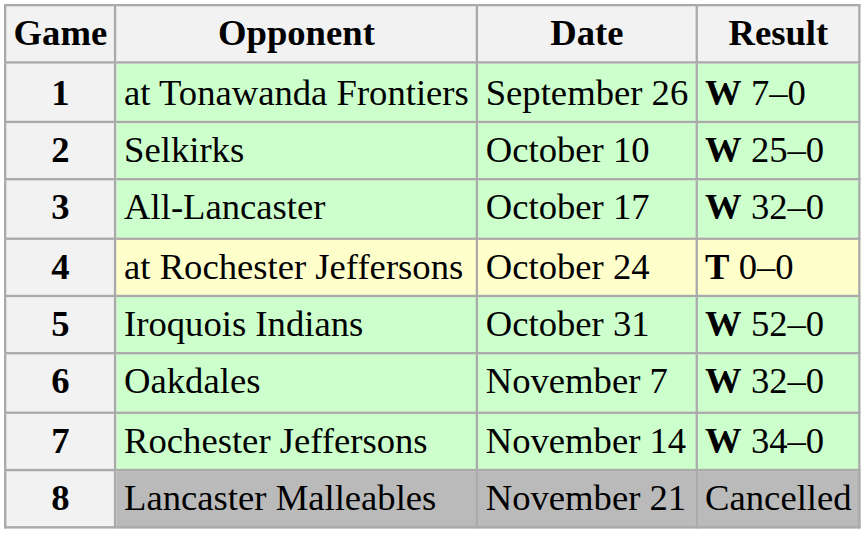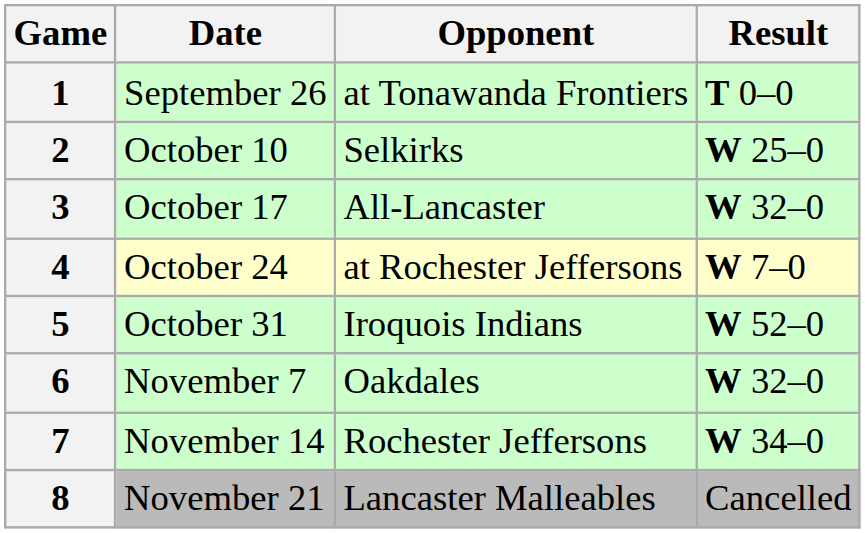 <table class="wikitable">
 <tr>
 <th>Game</th>
+<th>Date</th>
 <th>Opponent</th>
-<th>Date</th>
 <th>Result</th>
 </tr>
 <tr style="background:#cfc">
 <th>1</th>
+<td>September 26</td>
 <td>at Tonawanda Frontiers </td>
-<td>September 26</td>
-<td><strong>W</strong> 7–0</td>
+<td><strong>T</strong> 0–0</td>
 </tr>
 <tr style="background:#cfc">
 <th>2</th>
+<td>October 10</td>
 <td>Selkirks </td>
-<td>October 10</td>
 <td><strong>W</strong> 25–0</td>
 </tr>
 <tr style="background:#cfc">
 <th>3</th>
+<td>October 17</td>
 <td>All-Lancaster </td>
-<td>October 17</td>
 <td><strong>W</strong> 32–0</td>
 </tr>
 <tr style="background:#ffc">
 <th>4</th>
+<td>October 24</td>
 <td>at Rochester Jeffersons </td>
-<td>October 24</td>
-<td><strong>T</strong> 0–0</td>
+<td><strong>W</strong> 7–0</td>
 </tr>
 <tr style="background:#cfc">
 <th>5</th>
+<td>October 31</td>
 <td>Iroquois Indians </td>
-<td>October 31</td>
 <td><strong>W</strong> 52–0</td>
 </tr>
 <tr style="background:#cfc">
 <th>6</th>
+<td>November 7</td>
 <td>Oakdales </td>
-<td>November 7</td>
 <td><strong>W</strong> 32–0</td>
 </tr>
 <tr style="background:#cfc">
 <th>7</th>
+<td>November 14 </td>
 <td>Rochester Jeffersons </td>
-<td>November 14 </td>
 <td><strong>W</strong> 34–0</td>
 </tr>
 <tr style="background:#bababa">
 <th>8</th>
+<td>November 21</td>
 <td>Lancaster Malleables </td>
-<td>November 21</td>
 <td>Cancelled</td>
 </tr>
 </table>
